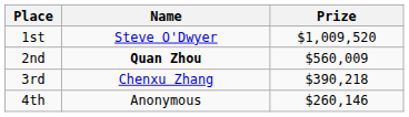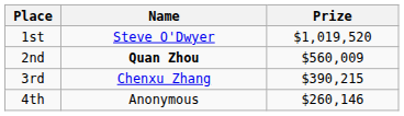 <table class="wikitable">
 <tr>
 <th width="50">Place</th>
 <th width="200">Name</th>
 <th width="125">Prize</th>
 </tr>
 <tr>
 <td align = "center">1st</td>
 <td align = "center"> <a href='#'>Steve O'Dwyer</a></td>
-<td align = "center">$1,009,520</td>
+<td align = "center">$1,019,520</td>
 </tr>
 <tr>
 <td align = "center">2nd</td>
 <td align = "center"><strong> Quan Zhou</strong></td>
 <td align = "center">$560,009</td>
 </tr>
 <tr>
 <td align = "center">3rd</td>
 <td align = "center"> <a href='#'>Chenxu Zhang</a></td>
-<td align = "center">$390,218</td>
+<td align = "center">$390,215</td>
 </tr>
 <tr>
 <td align = "center">4th</td>
 <td align = "center">Anonymous</td>
 <td align = "center">$260,146</td>
 </tr>
 </table>
